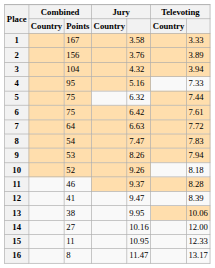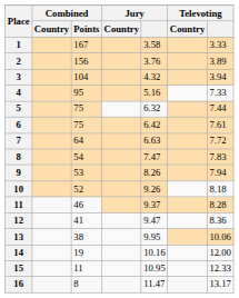 <table class="wikitable collapsible plainrowheaders" style="float:right; margin:10px; font-size:85%;">
 <tr>
 </tr>
 <tr>
 <th scope="col" rowspan="2">Place</th>
 <th scope="col" colspan="2">Combined</th>
 <th scope="col" colspan="2">Jury</th>
 <th scope="col" colspan="2">Televoting</th>
 </tr>
 <tr>
 <th scope="col">Country</th>
 <th scope="col">Points</th>
 <th scope="col">Country</th>
 <th scope="col"></th>
 <th scope="col">Country</th>
 <th scope="col"></th>
 </tr>
 <tr>
 <th scope="row" style="text-align:center">1</th>
 <td bgcolor="navajowhite"></td>
 <td bgcolor="navajowhite">167</td>
 <td bgcolor="navajowhite"></td>
 <td bgcolor="navajowhite">3.58</td>
 <td bgcolor="navajowhite"></td>
 <td bgcolor="navajowhite">3.33</td>
 </tr>
 <tr>
 <th scope="row" style="text-align:center">2</th>
 <td bgcolor="navajowhite"></td>
 <td bgcolor="navajowhite">156</td>
 <td bgcolor="navajowhite"></td>
 <td bgcolor="navajowhite">3.76</td>
 <td bgcolor="navajowhite"></td>
 <td bgcolor="navajowhite">3.89</td>
 </tr>
 <tr>
 <th scope="row" style="text-align:center">3</th>
 <td bgcolor="navajowhite"></td>
 <td bgcolor="navajowhite">104</td>
 <td bgcolor="navajowhite"></td>
 <td bgcolor="navajowhite">4.32</td>
 <td bgcolor="navajowhite"></td>
 <td bgcolor="navajowhite">3.94</td>
 </tr>
 <tr>
 <th scope="row" style="text-align:center">4</th>
 <td bgcolor="navajowhite"></td>
 <td bgcolor="navajowhite">95</td>
 <td bgcolor="navajowhite"></td>
 <td bgcolor="navajowhite">5.16</td>
 <td></td>
 <td>7.33</td>
 </tr>
 <tr>
 <th scope="row" style="text-align:center">5</th>
 <td bgcolor="navajowhite"></td>
 <td bgcolor="navajowhite">75</td>
 <td></td>
 <td>6.32</td>
 <td bgcolor="navajowhite"></td>
 <td bgcolor="navajowhite">7.44</td>
 </tr>
 <tr>
 <th scope="row" style="text-align:center">6</th>
 <td bgcolor="navajowhite"></td>
 <td bgcolor="navajowhite">75</td>
 <td bgcolor="navajowhite"></td>
 <td bgcolor="navajowhite">6.42</td>
 <td bgcolor="navajowhite"></td>
 <td bgcolor="navajowhite">7.61</td>
 </tr>
 <tr>
 <th scope="row" style="text-align:center">7</th>
 <td bgcolor="navajowhite"></td>
 <td bgcolor="navajowhite">64</td>
 <td bgcolor="navajowhite"></td>
 <td bgcolor="navajowhite">6.63</td>
 <td bgcolor="navajowhite"></td>
 <td bgcolor="navajowhite">7.72</td>
 </tr>
 <tr>
 <th scope="row" style="text-align:center">8</th>
 <td bgcolor="navajowhite"></td>
 <td bgcolor="navajowhite">54</td>
 <td bgcolor="navajowhite"></td>
 <td bgcolor="navajowhite">7.47</td>
 <td bgcolor="navajowhite"></td>
 <td bgcolor="navajowhite">7.83</td>
 </tr>
 <tr>
 <th scope="row" style="text-align:center">9</th>
 <td bgcolor="navajowhite"></td>
 <td bgcolor="navajowhite">53</td>
 <td bgcolor="navajowhite"></td>
 <td bgcolor="navajowhite">8.26</td>
 <td bgcolor="navajowhite"></td>
 <td bgcolor="navajowhite">7.94</td>
 </tr>
 <tr>
 <th scope="row" style="text-align:center">10</th>
 <td bgcolor="navajowhite"></td>
 <td bgcolor="navajowhite">52</td>
 <td bgcolor="navajowhite"></td>
 <td bgcolor="navajowhite">9.26</td>
 <td></td>
 <td>8.18</td>
 </tr>
 <tr>
 <th scope="row" style="text-align:center">11</th>
 <td></td>
 <td>46</td>
 <td bgcolor="navajowhite"></td>
 <td bgcolor="navajowhite">9.37</td>
 <td bgcolor="navajowhite"></td>
 <td bgcolor="navajowhite">8.28</td>
 </tr>
 <tr>
 <th scope="row" style="text-align:center">12</th>
 <td></td>
 <td>41</td>
 <td></td>
 <td>9.47</td>
 <td></td>
-<td>8.39</td>
+<td>8.36</td>
 </tr>
 <tr>
 <th scope="row" style="text-align:center">13</th>
 <td></td>
 <td>38</td>
 <td></td>
 <td>9.95</td>
 <td bgcolor="navajowhite"></td>
 <td bgcolor="navajowhite">10.06</td>
 </tr>
 <tr>
 <th scope="row" style="text-align:center">14</th>
 <td></td>
-<td>27</td>
+<td>19</td>
 <td></td>
 <td>10.16</td>
 <td></td>
 <td>12.00</td>
 </tr>
 <tr>
 <th scope="row" style="text-align:center">15</th>
 <td></td>
 <td>11</td>
 <td></td>
 <td>10.95</td>
 <td></td>
 <td>12.33</td>
 </tr>
 <tr>
 <th scope="row" style="text-align:center">16</th>
 <td></td>
 <td>8</td>
 <td></td>
 <td>11.47</td>
 <td></td>
 <td>13.17</td>
 </tr>
 </table>
